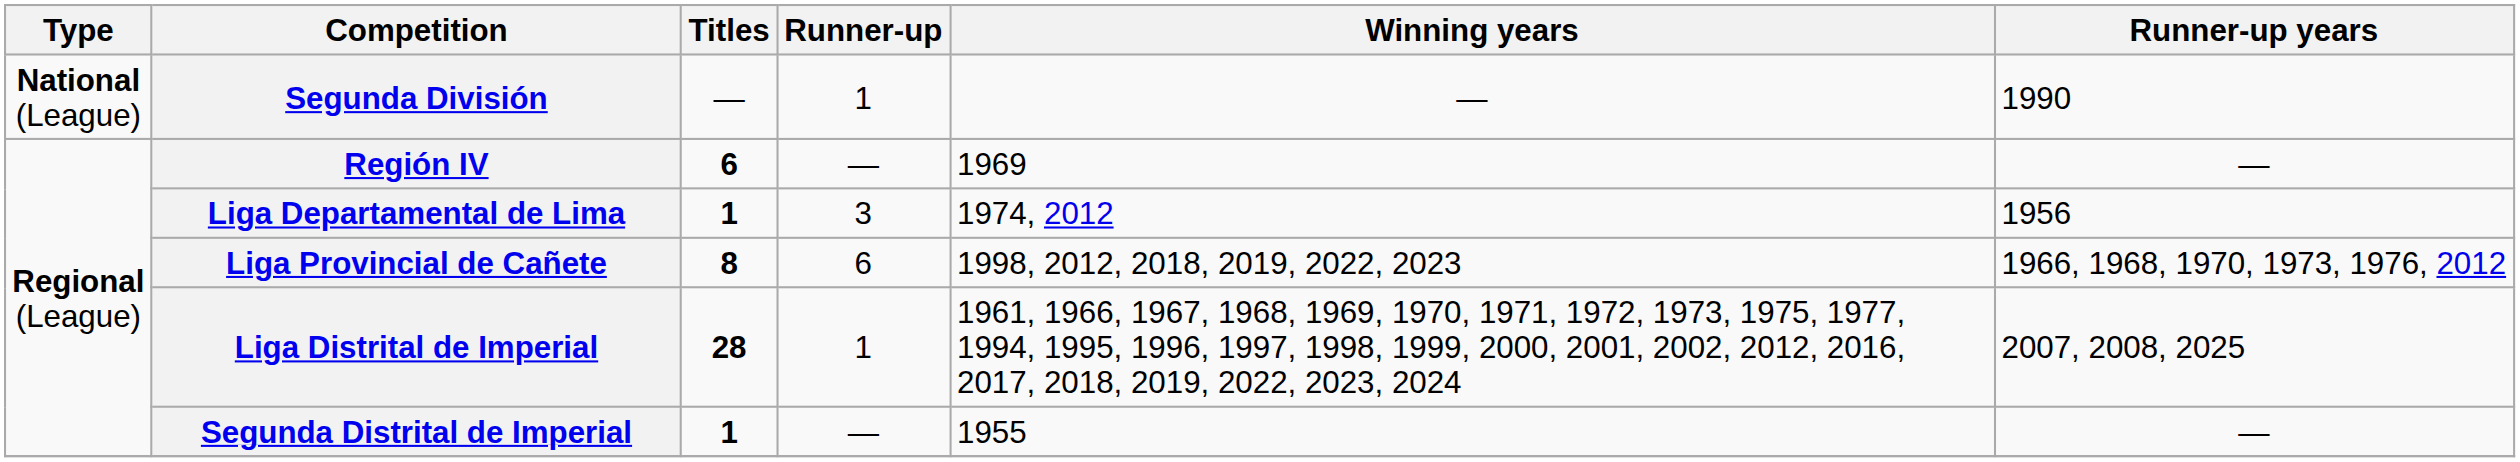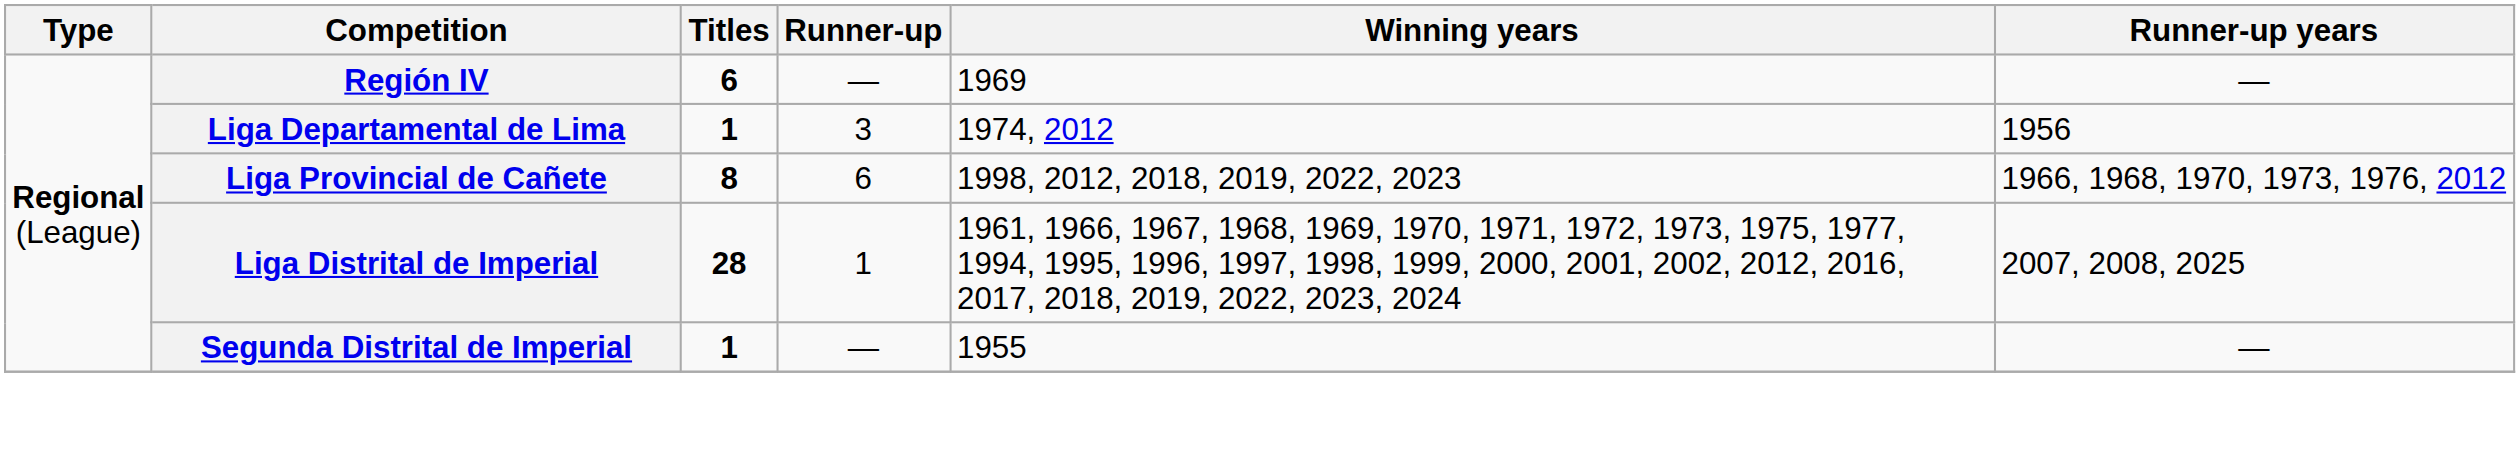 <table class="wikitable plainrowheaders" style="font-size:95%; text-align:center;">
 <tr>
 <th>Type</th>
 <th width=250px>Competition</th>
 <th>Titles</th>
 <th>Runner-up</th>
 <th width=500px>Winning years</th>
 <th>Runner-up years</th>
-</tr>
-<tr>
-<td rowspan=1><strong>National</strong><br>(League)</td>
-<th scope=col><a href='#'>Segunda División</a></th>
-<td style="text-align:center;">—</td>
-<td>1</td>
-<td style="text-align:center;">—</td>
-<td align="left">1990</td>
 </tr>
 <tr>
 <td rowspan=5><strong>Regional</strong><br>(League)</td>
 <th scope=col><a href='#'>Región IV</a></th>
 <td><strong>6</strong></td>
 <td style="text-align:center;">—</td>
 <td align="left">1969</td>
 <td style="text-align:center;">—</td>
 </tr>
 <tr>
 <th scope=col><a href='#'>Liga Departamental de Lima</a></th>
 <td><strong>1</strong></td>
 <td>3</td>
 <td align="left">1974, <a href='#'>2012</a></td>
 <td align="left">1956</td>
 </tr>
 <tr>
 <th scope=col><a href='#'>Liga Provincial de Cañete</a></th>
 <td><strong>8</strong></td>
 <td>6</td>
 <td align="left">1998, 2012, 2018, 2019, 2022, 2023</td>
 <td align="left">1966, 1968, 1970, 1973, 1976, <a href='#'>2012</a></td>
 </tr>
 <tr>
 <th scope=col><a href='#'>Liga Distrital de Imperial</a></th>
 <td><strong>28</strong></td>
 <td>1</td>
 <td align="left">1961, 1966, 1967, 1968, 1969, 1970, 1971, 1972, 1973, 1975, 1977, 1994, 1995, 1996, 1997, 1998, 1999, 2000, 2001, 2002, 2012, 2016, 2017, 2018, 2019, 2022, 2023, 2024</td>
 <td align="left">2007, 2008, 2025</td>
 </tr>
 <tr>
 <th scope=col><a href='#'>Segunda Distrital de Imperial</a></th>
 <td><strong>1</strong></td>
 <td style="text-align:center;">—</td>
 <td align="left">1955</td>
 <td style="text-align:center;">—</td>
 </tr>
 <tr>
 </tr>
 </table>
